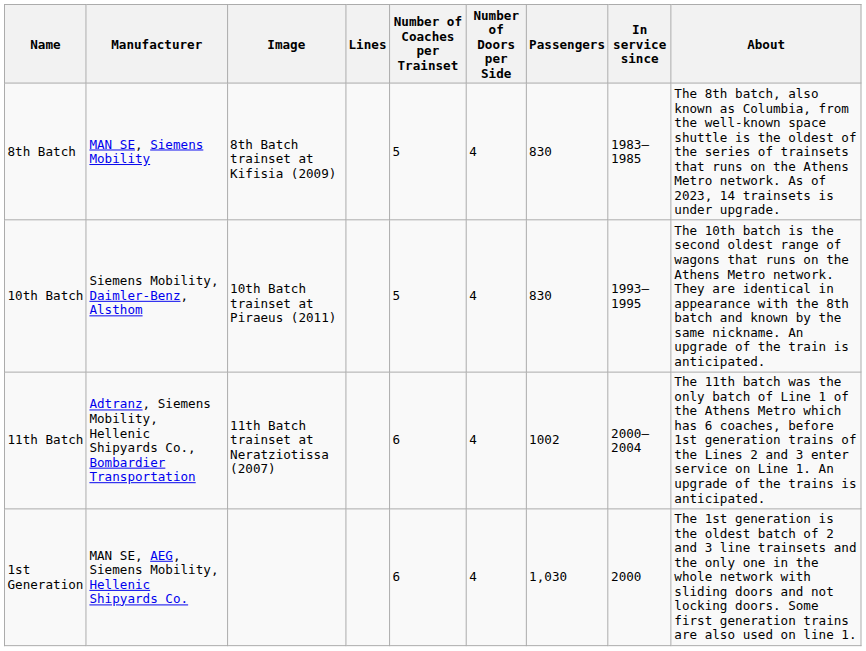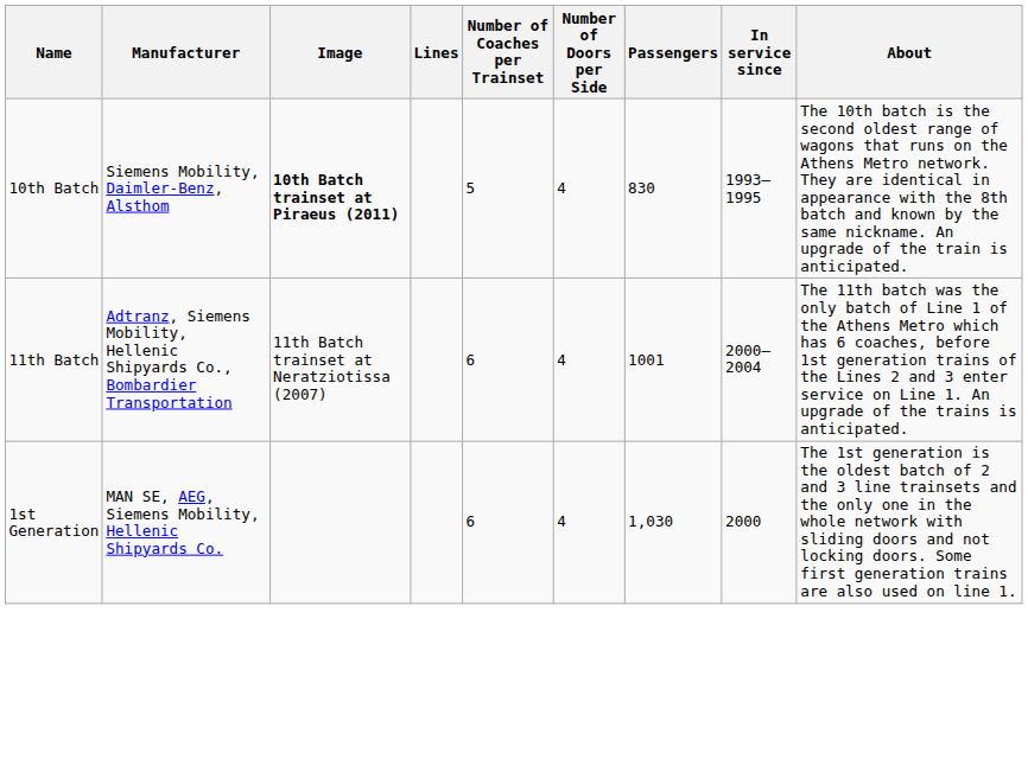 <table class="wikitable sortable" style="width: 100%; margin-bottom: 34px;">
 <tr>
 <th>Name</th>
 <th>Manufacturer</th>
 <th>Image</th>
 <th>Lines</th>
 <th>Number of Coaches per Trainset</th>
 <th>Number of Doors per Side</th>
 <th>Passengers</th>
 <th>In service since</th>
 <th>About</th>
 </tr>
 <tr>
-<td>8th Batch</td>
-<td><a href='#'>MAN SE</a>, <a href='#'>Siemens Mobility</a></td>
-<td><br>8th Batch trainset at Kifisia (2009)</td>
-<td></td>
-<td>5</td>
-<td>4</td>
-<td>830</td>
-<td>1983–1985</td>
-<td>The 8th batch, also known as Columbia, from the well-known space shuttle is the oldest of the series of trainsets that runs on the Athens Metro network. As of 2023, 14 trainsets is under upgrade.</td>
-</tr>
-<tr>
 <td>10th Batch</td>
 <td>Siemens Mobility, <a href='#'>Daimler-Benz</a>, <a href='#'>Alsthοm</a></td>
-<td> <br>10th Batch trainset at Piraeus (2011)</td>
+<td><strong> <br>10th Batch trainset at Piraeus (2011)</strong></td>
 <td></td>
 <td>5</td>
 <td>4</td>
 <td>830</td>
 <td>1993–1995</td>
 <td>The 10th batch is the second oldest range of wagons that runs on the Athens Metro network. They are identical in appearance with the 8th batch and known by the same nickname. An upgrade of the train is anticipated.</td>
 </tr>
 <tr>
 <td>11th Batch</td>
 <td><a href='#'>Adtranz</a>, Siemens Mobility, Hellenic Shipyards Co., <a href='#'>Bombardier Transportation</a></td>
 <td><br>11th Batch trainset at Neratziotissa (2007)</td>
 <td></td>
 <td>6</td>
 <td>4</td>
-<td>1002</td>
+<td>1001</td>
 <td>2000–2004</td>
 <td>The 11th batch was the only batch of Line 1 of the Athens Metro which has 6 coaches, before 1st generation trains of the Lines 2 and 3 enter service on Line 1. An upgrade of the trains is anticipated.<br></td>
 </tr>
 <tr>
 <td>1st<br>Generation</td>
 <td>MAN SE, <a href='#'>AEG</a>, Siemens Mobility, <a href='#'>Hellenic Shipyards Co.</a></td>
 <td></td>
 <td>  </td>
 <td>6</td>
 <td>4</td>
 <td>1,030</td>
 <td>2000</td>
 <td>The 1st generation is the oldest batch of 2 and 3 line trainsets and the only one in the whole network with sliding doors and not locking doors. Some first generation trains are also used on line 1.</td>
 </tr>
 </table>
